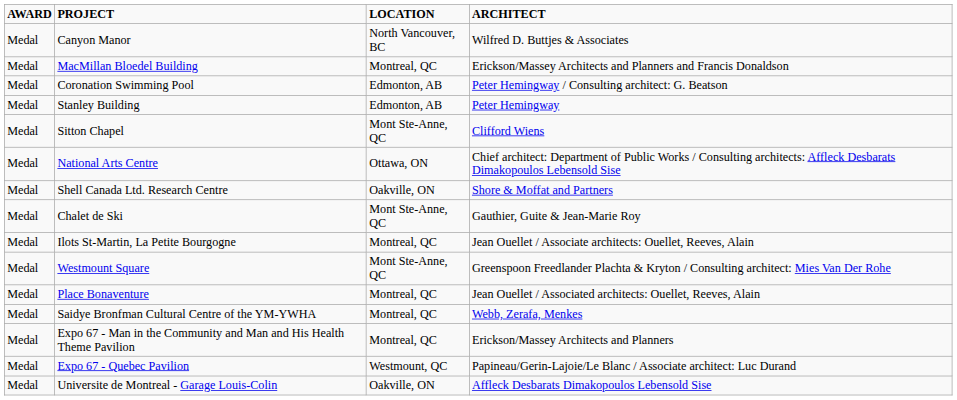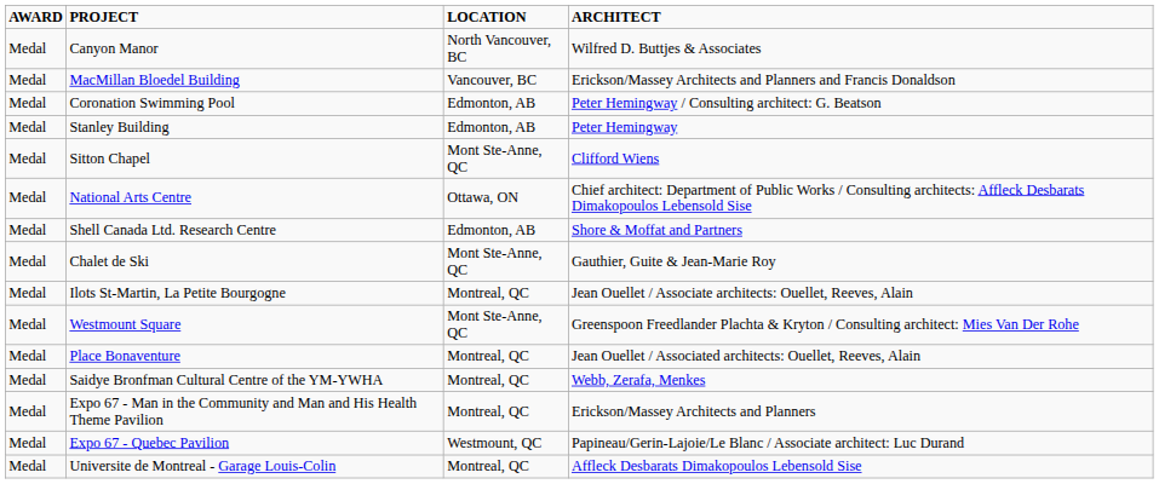 <table class="wikitable sortable">
 <tr>
 <td><strong>AWARD</strong></td>
 <td><strong>PROJECT</strong></td>
 <td><strong>LOCATION</strong></td>
 <td><strong>ARCHITECT</strong></td>
 </tr>
 <tr>
 <td>Medal</td>
 <td>Canyon Manor</td>
 <td>North Vancouver, BC</td>
 <td>Wilfred D. Buttjes & Associates</td>
 </tr>
 <tr>
 <td>Medal</td>
 <td><a href='#'>MacMillan Bloedel Building</a></td>
-<td>Montreal, QC</td>
+<td>Vancouver, BC</td>
 <td>Erickson/Massey Architects and Planners and Francis Donaldson</td>
 </tr>
 <tr>
 <td>Medal</td>
 <td>Coronation Swimming Pool</td>
 <td>Edmonton, AB</td>
 <td><a href='#'>Peter Hemingway</a> / Consulting architect: G. Beatson</td>
 </tr>
 <tr>
 <td>Medal</td>
 <td>Stanley Building</td>
 <td>Edmonton, AB</td>
 <td><a href='#'>Peter Hemingway</a></td>
 </tr>
 <tr>
 <td>Medal</td>
 <td>Sitton Chapel</td>
 <td>Mont Ste-Anne, QC</td>
 <td><a href='#'>Clifford Wiens</a></td>
 </tr>
 <tr>
 <td>Medal</td>
 <td><a href='#'>National Arts Centre</a></td>
 <td>Ottawa, ON</td>
 <td>Chief architect: Department of Public Works / Consulting architects: <a href='#'>Affleck  Desbarats Dimakopoulos Lebensold Sise</a></td>
 </tr>
 <tr>
 <td>Medal</td>
 <td>Shell Canada Ltd. Research Centre</td>
-<td>Oakville, ON</td>
+<td>Edmonton, AB</td>
 <td><a href='#'>Shore & Moffat and Partners</a></td>
 </tr>
 <tr>
 <td>Medal</td>
 <td>Chalet de Ski</td>
 <td>Mont Ste-Anne, QC</td>
 <td>Gauthier, Guite & Jean-Marie Roy</td>
 </tr>
 <tr>
 <td>Medal</td>
 <td>Ilots St-Martin, La Petite Bourgogne</td>
 <td>Montreal, QC</td>
 <td>Jean Ouellet / Associate architects: Ouellet, Reeves, Alain</td>
 </tr>
 <tr>
 <td>Medal</td>
 <td><a href='#'>Westmount Square</a></td>
 <td>Mont Ste-Anne, QC</td>
 <td>Greenspoon Freedlander Plachta & Kryton / Consulting architect: <a href='#'>Mies  Van Der Rohe</a></td>
 </tr>
 <tr>
 <td>Medal</td>
 <td><a href='#'>Place Bonaventure</a></td>
 <td>Montreal, QC</td>
 <td>Jean Ouellet / Associated architects: Ouellet, Reeves, Alain</td>
 </tr>
 <tr>
 <td>Medal</td>
 <td>Saidye Bronfman Cultural Centre of the YM-YWHA</td>
 <td>Montreal, QC</td>
 <td><a href='#'>Webb, Zerafa, Menkes</a></td>
 </tr>
 <tr>
 <td>Medal</td>
 <td>Expo 67 - Man in the Community and Man and His Health Theme Pavilion</td>
 <td>Montreal, QC</td>
 <td>Erickson/Massey Architects and Planners</td>
 </tr>
 <tr>
 <td>Medal</td>
 <td><a href='#'>Expo 67 - Quebec Pavilion</a></td>
 <td>Westmount, QC</td>
 <td>Papineau/Gerin-Lajoie/Le Blanc / Associate architect: Luc Durand</td>
 </tr>
 <tr>
 <td>Medal</td>
 <td>Universite de Montreal - <a href='#'>Garage Louis-Colin</a></td>
-<td>Oakville, ON</td>
+<td>Montreal, QC</td>
 <td><a href='#'>Affleck Desbarats Dimakopoulos Lebensold Sise</a></td>
 </tr>
 </table>
